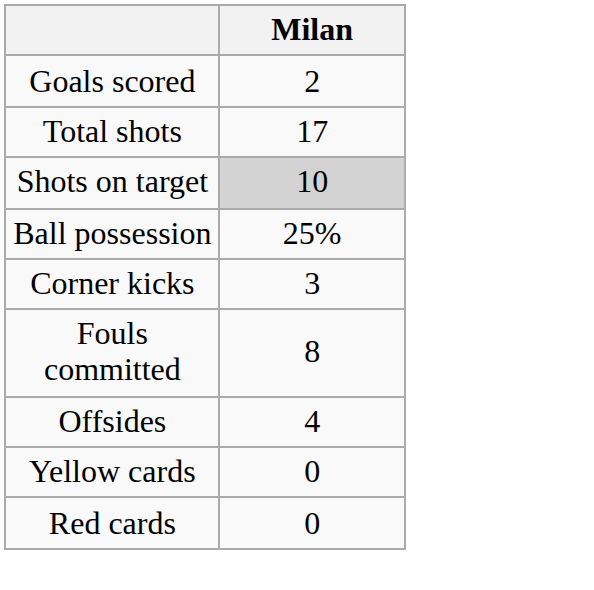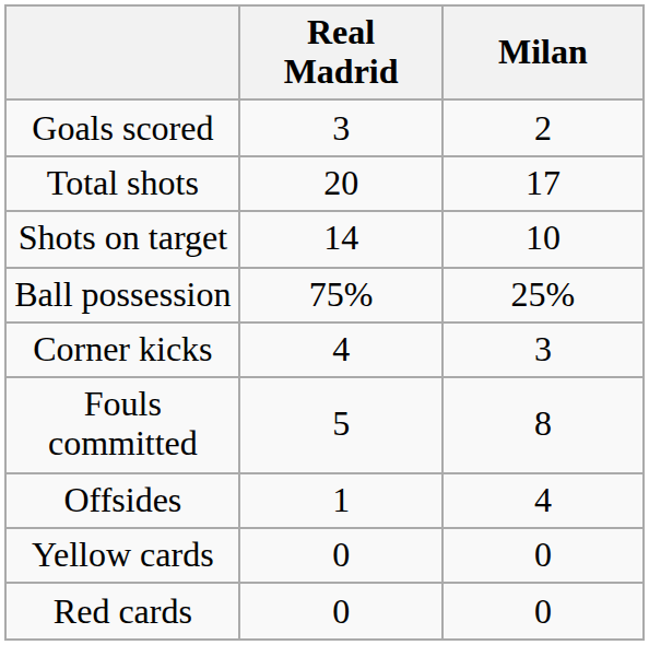 <table class="wikitable" style="text-align:center">
 <tr>
 <th width=100></th>
+<th width=85>Real Madrid</th>
 <th width=85>Milan</th>
 </tr>
 <tr>
 <td>Goals scored</td>
+<td>3</td>
 <td>2</td>
 </tr>
 <tr>
 <td>Total shots</td>
+<td>20</td>
 <td>17</td>
 </tr>
 <tr>
 <td>Shots on target</td>
-<td style="background: lightgrey;">10</td>
+<td>14</td>
+<td>10</td>
 </tr>
 <tr>
 <td>Ball possession</td>
+<td>75%</td>
 <td>25%</td>
 </tr>
 <tr>
 <td>Corner kicks</td>
+<td>4</td>
 <td>3</td>
 </tr>
 <tr>
 <td>Fouls committed</td>
+<td>5</td>
 <td>8</td>
 </tr>
 <tr>
 <td>Offsides</td>
+<td>1</td>
 <td>4</td>
 </tr>
 <tr>
 <td>Yellow cards</td>
 <td>0</td>
+<td>0</td>
 </tr>
 <tr>
 <td>Red cards</td>
 <td>0</td>
+<td>0</td>
 </tr>
 </table>
